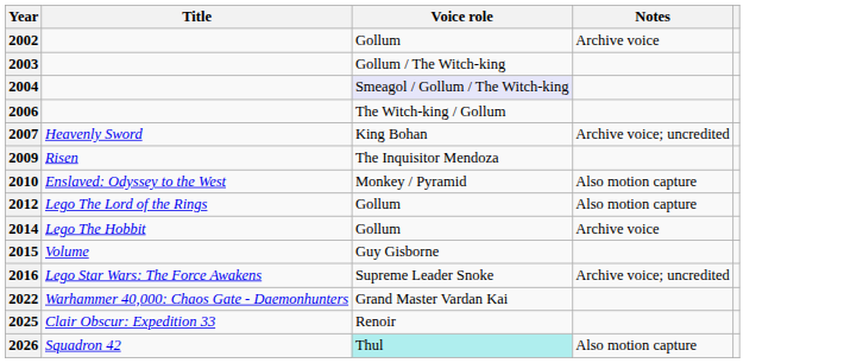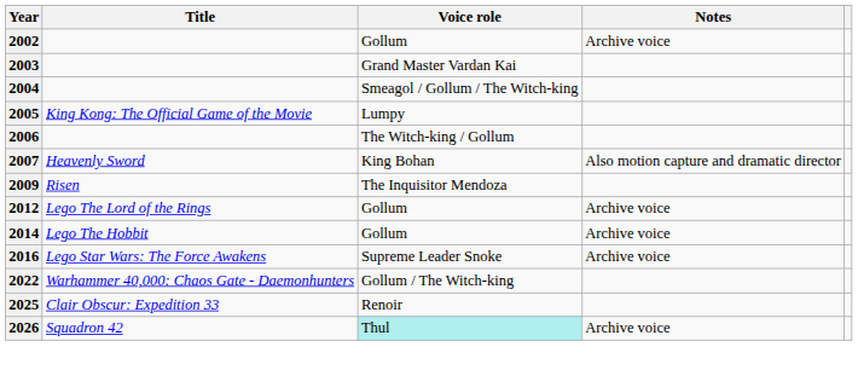 <table class="wikitable plainrowheaders sortable" style="margin-right: 0;">
 <tr>
 <th scope="col">Year</th>
 <th scope="col">Title</th>
 <th scope="col">Voice role</th>
 <th scope="col" class="unsortable">Notes</th>
 <th scope="col" class="unsortable"></th>
 </tr>
 <tr>
 <th scope="row">2002</th>
 <td><em></em></td>
 <td>Gollum</td>
 <td>Archive voice</td>
 <td style="text-align: center;"></td>
 </tr>
 <tr>
 <th scope="row">2003</th>
 <td><em></em></td>
-<td>Gollum / The Witch-king</td>
+<td>Grand Master Vardan Kai</td>
 <td></td>
 <td style="text-align: center;"></td>
 </tr>
 <tr>
 <th scope="row">2004</th>
 <td><em></em></td>
-<td style="background: lavender;">Smeagol / Gollum / The Witch-king</td>
+<td>Smeagol / Gollum / The Witch-king</td>
+<td></td>
+<td style="text-align: center;"></td>
+</tr>
+<tr>
+<th scope="row">2005</th>
+<td><em><a href='#'>King Kong: The Official Game of the Movie</a></em></td>
+<td>Lumpy</td>
 <td></td>
 <td style="text-align: center;"></td>
 </tr>
 <tr>
 <th scope="row">2006</th>
 <td><em></em></td>
 <td>The Witch-king / Gollum</td>
 <td></td>
 <td style="text-align: center;"></td>
 </tr>
 <tr>
 <th scope="row">2007</th>
 <td><em><a href='#'>Heavenly Sword</a></em></td>
 <td>King Bohan</td>
-<td>Archive voice; uncredited</td>
+<td>Also motion capture and dramatic director</td>
 <td style="text-align: center;"></td>
 </tr>
 <tr>
 <th scope="row">2009</th>
 <td><em><a href='#'>Risen</a></em></td>
 <td>The Inquisitor Mendoza</td>
 <td></td>
 <td style="text-align: center;"></td>
 </tr>
 <tr>
-<th scope="row">2010</th>
-<td><em><a href='#'>Enslaved: Odyssey to the West</a></em></td>
-<td>Monkey / Pyramid</td>
-<td>Also motion capture</td>
-<td style="text-align: center;"></td>
-</tr>
-<tr>
 <th scope="row">2012</th>
 <td><em><a href='#'>Lego The Lord of the Rings</a></em></td>
 <td>Gollum</td>
-<td>Also motion capture</td>
+<td>Archive voice</td>
 <td style="text-align: center;"></td>
 </tr>
 <tr>
 <th scope="row">2014</th>
 <td><em><a href='#'>Lego The Hobbit</a></em></td>
 <td>Gollum</td>
 <td>Archive voice</td>
 <td style="text-align: center;"></td>
 </tr>
 <tr>
-<th scope="row">2015</th>
-<td><em><a href='#'>Volume</a></em></td>
-<td>Guy Gisborne</td>
-<td></td>
-<td style="text-align: center;"></td>
-</tr>
-<tr>
 <th scope="row">2016</th>
 <td><em><a href='#'>Lego Star Wars: The Force Awakens</a></em></td>
 <td>Supreme Leader Snoke</td>
-<td>Archive voice; uncredited</td>
+<td>Archive voice</td>
 <td style="text-align: center;"></td>
 </tr>
 <tr>
 <th scope="row">2022</th>
 <td><em><a href='#'>Warhammer 40,000: Chaos Gate - Daemonhunters</a></em></td>
-<td>Grand Master Vardan Kai</td>
+<td>Gollum / The Witch-king</td>
 <td></td>
 <td style="text-align: center;"></td>
 </tr>
 <tr>
 <th scope="row">2025</th>
 <td><em><a href='#'>Clair Obscur: Expedition 33</a></em></td>
 <td>Renoir</td>
 <td></td>
 <td style="text-align: center;"></td>
 </tr>
 <tr>
 <th scope="row">2026</th>
 <td><em><a href='#'>Squadron 42</a></em></td>
 <td style="background: paleturquoise;">Thul</td>
-<td>Also motion capture</td>
+<td>Archive voice</td>
 <td style="text-align: center;"></td>
 </tr>
 </table>
